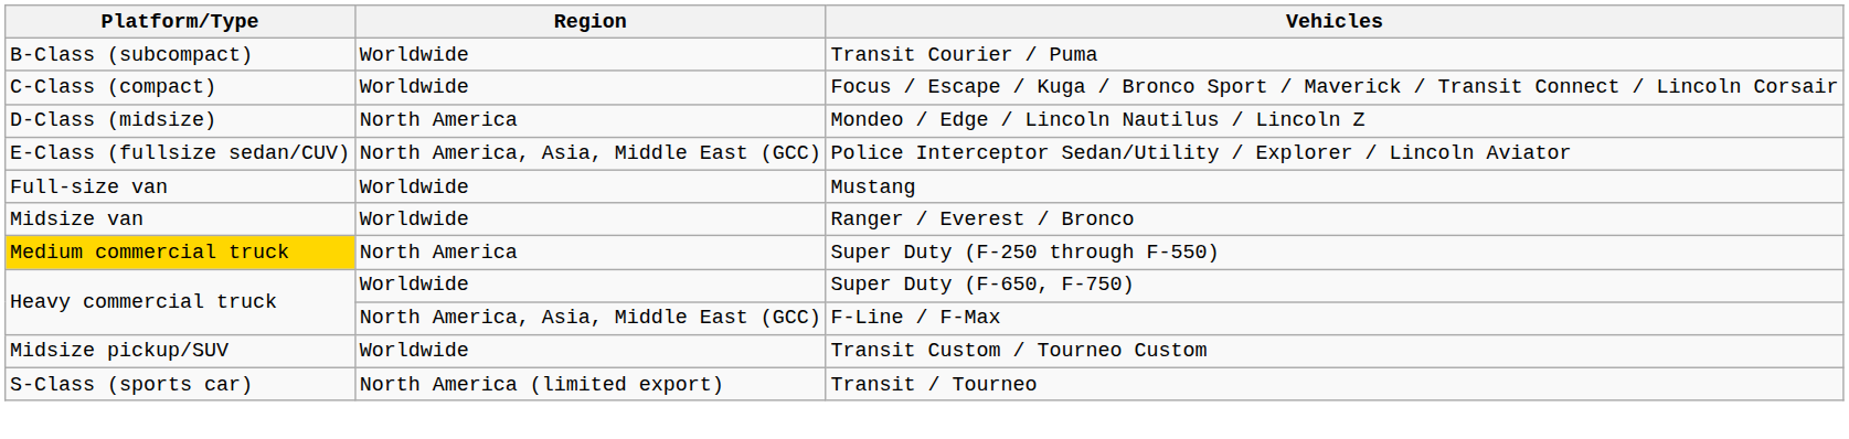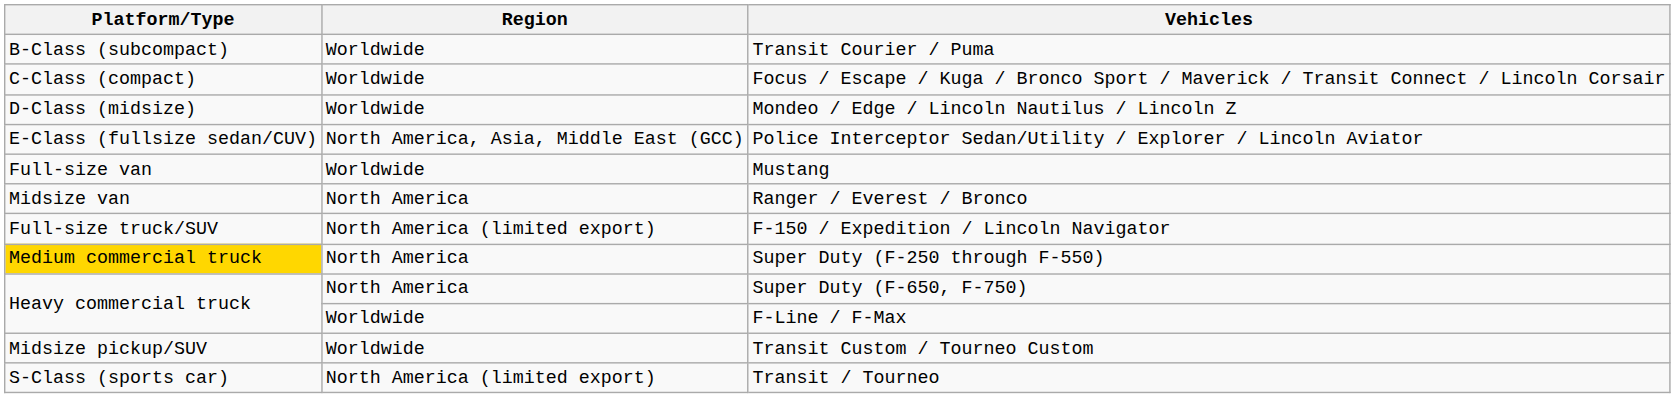 <table class="wikitable">
 <tr>
 <th>Platform/Type</th>
 <th>Region</th>
 <th>Vehicles</th>
 </tr>
 <tr>
 <td>B-Class (subcompact)</td>
 <td>Worldwide</td>
 <td>Transit Courier / Puma</td>
 </tr>
 <tr>
 <td>C-Class (compact)</td>
 <td>Worldwide</td>
 <td>Focus / Escape / Kuga / Bronco Sport / Maverick / Transit Connect / Lincoln Corsair</td>
 </tr>
 <tr>
 <td>D-Class (midsize)</td>
-<td>North America</td>
+<td>Worldwide</td>
 <td>Mondeo / Edge / Lincoln Nautilus / Lincoln Z</td>
 </tr>
 <tr>
 <td>E-Class (fullsize sedan/CUV)</td>
 <td>North America, Asia, Middle East (GCC)</td>
 <td>Police Interceptor Sedan/Utility / Explorer / Lincoln Aviator</td>
 </tr>
 <tr>
 <td>Full-size van</td>
 <td>Worldwide</td>
 <td>Mustang</td>
 </tr>
 <tr>
 <td>Midsize van</td>
-<td>Worldwide</td>
+<td>North America</td>
 <td>Ranger / Everest / Bronco</td>
+</tr>
+<tr>
+<td>Full-size truck/SUV</td>
+<td>North America (limited export)</td>
+<td>F-150 / Expedition / Lincoln Navigator</td>
 </tr>
 <tr>
 <td style="background: gold;">Medium commercial truck</td>
 <td>North America</td>
 <td>Super Duty (F-250 through F-550)</td>
 </tr>
 <tr>
 <td rowspan="2">Heavy commercial truck</td>
-<td>Worldwide</td>
+<td>North America</td>
 <td>Super Duty (F-650, F-750)</td>
 </tr>
 <tr>
-<td>North America, Asia, Middle East (GCC)</td>
+<td>Worldwide</td>
 <td>F-Line / F-Max</td>
 </tr>
 <tr>
 <td>Midsize pickup/SUV</td>
 <td>Worldwide</td>
 <td>Transit Custom / Tourneo Custom</td>
 </tr>
 <tr>
 <td>S-Class (sports car)</td>
 <td>North America (limited export)</td>
 <td>Transit / Tourneo</td>
 </tr>
 </table>
